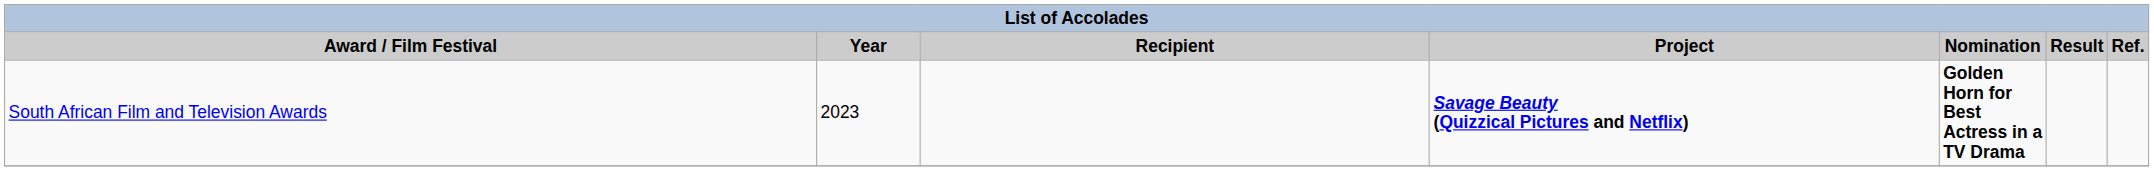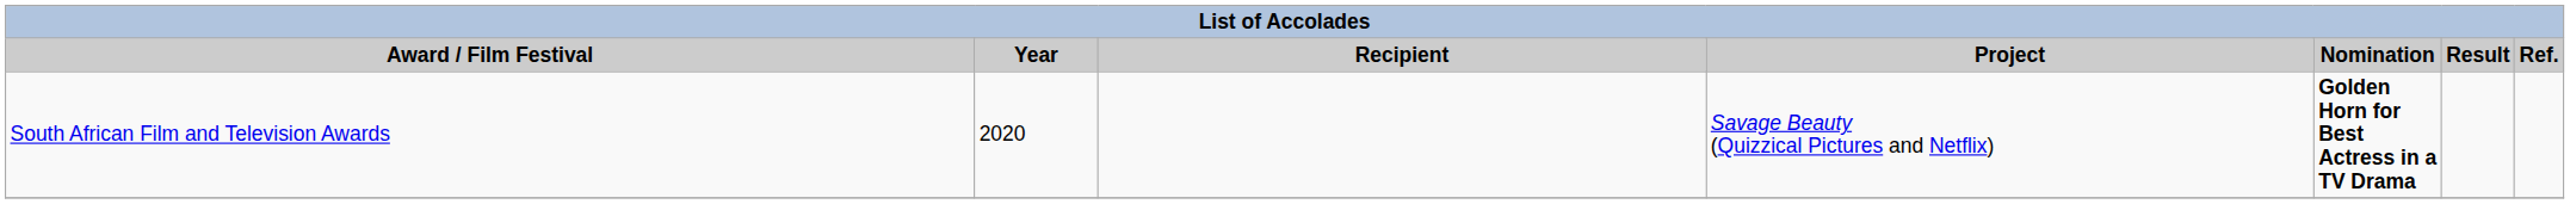 <table class="wikitable plainrowheaders">
 <tr style="text-align:center;">
 <th colspan="7" style="background:#B0C4DE;">List of Accolades</th>
 </tr>
 <tr style="text-align:center;">
 <th style="background:#ccc; width:40%;">Award / Film Festival</th>
 <th style="background:#ccc; width:5%;">Year</th>
 <th style="background:#ccc; width:25%;">Recipient</th>
 <th style="background:#ccc; width:25%;">Project</th>
 <th style="background:#ccc; width:25%;">Nomination</th>
 <th style="background:#ccc; width:10%;">Result</th>
 <th style="background:#ccc; width:5%;">Ref.</th>
 </tr>
 <tr>
 <td><a href='#'>South African Film and Television Awards</a></td>
-<td>2023</td>
+<td>2020</td>
 <td></td>
-<td><strong><em><a href='#'>Savage Beauty</a></em><br>(<a href='#'>Quizzical Pictures</a> and <a href='#'>Netflix</a>)</strong></td>
+<td><em><a href='#'>Savage Beauty</a></em><br>(<a href='#'>Quizzical Pictures</a> and <a href='#'>Netflix</a>)</td>
 <td><strong>Golden Horn for Best Actress in a TV Drama</strong></td>
 <td></td>
 <td></td>
 </tr>
 <tr>
 </tr>
 </table>
